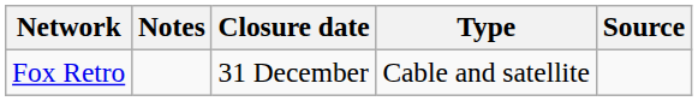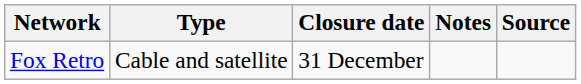 <table class="wikitable sortable">
 <tr>
 <th>Network</th>
+<th>Type</th>
+<th>Closure date</th>
 <th>Notes</th>
-<th>Closure date</th>
-<th>Type</th>
 <th>Source</th>
 </tr>
 <tr>
 <td><a href='#'>Fox Retro</a></td>
+<td>Cable and satellite</td>
+<td>31 December</td>
 <td></td>
-<td>31 December</td>
-<td>Cable and satellite</td>
 <td></td>
 </tr>
 </table>
